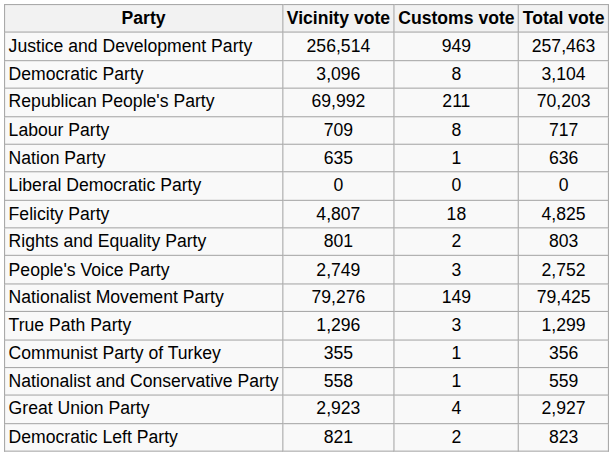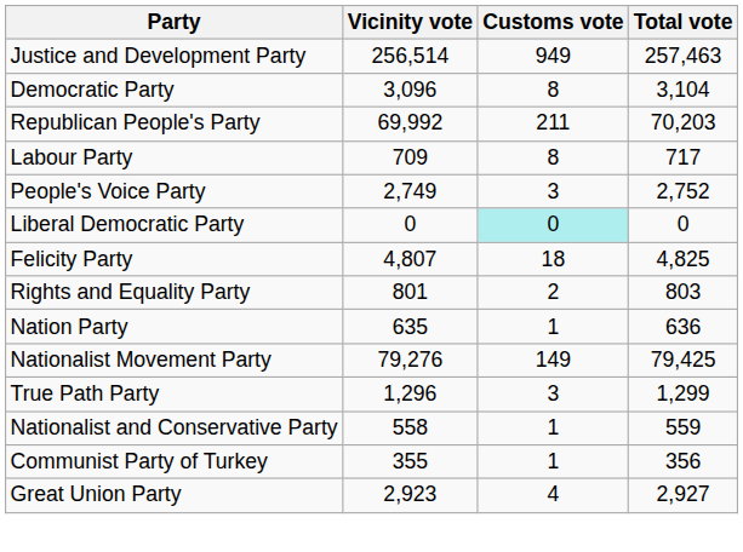 <table class="wikitable sortable">
 <tr>
 <th style="text-align:center;">Party</th>
 <th style="text-align:center;">Vicinity vote</th>
 <th style="text-align:center;">Customs vote</th>
 <th style="text-align:center;">Total vote</th>
 </tr>
 <tr>
 <td>Justice and Development Party</td>
 <td style="text-align:center;">256,514</td>
 <td style="text-align:center;">949</td>
 <td style="text-align:center;">257,463</td>
 </tr>
 <tr>
 <td>Democratic Party</td>
 <td style="text-align:center;">3,096</td>
 <td style="text-align:center;">8</td>
 <td style="text-align:center;">3,104</td>
 </tr>
 <tr>
 <td>Republican People's Party</td>
 <td style="text-align:center;">69,992</td>
 <td style="text-align:center;">211</td>
 <td style="text-align:center;">70,203</td>
 </tr>
 <tr>
 <td>Labour Party</td>
 <td style="text-align:center;">709</td>
 <td style="text-align:center;">8</td>
 <td style="text-align:center;">717</td>
 </tr>
 <tr>
-<td>Nation Party</td>
-<td style="text-align:center;">635</td>
-<td style="text-align:center;">1</td>
-<td style="text-align:center;">636</td>
+<td>People's Voice Party</td>
+<td style="text-align:center;">2,749</td>
+<td style="text-align:center;">3</td>
+<td style="text-align:center;">2,752</td>
 </tr>
 <tr>
 <td>Liberal Democratic Party</td>
 <td style="text-align:center;">0</td>
-<td style="text-align:center;">0</td>
+<td style="background: paleturquoise; text-align:center;">0</td>
 <td style="text-align:center;">0</td>
 </tr>
 <tr>
 <td>Felicity Party</td>
 <td style="text-align:center;">4,807</td>
 <td style="text-align:center;">18</td>
 <td style="text-align:center;">4,825</td>
 </tr>
 <tr>
 <td>Rights and Equality Party</td>
 <td style="text-align:center;">801</td>
 <td style="text-align:center;">2</td>
 <td style="text-align:center;">803</td>
 </tr>
 <tr>
-<td>People's Voice Party</td>
-<td style="text-align:center;">2,749</td>
-<td style="text-align:center;">3</td>
-<td style="text-align:center;">2,752</td>
+<td>Nation Party</td>
+<td style="text-align:center;">635</td>
+<td style="text-align:center;">1</td>
+<td style="text-align:center;">636</td>
 </tr>
 <tr>
 <td>Nationalist Movement Party</td>
 <td style="text-align:center;">79,276</td>
 <td style="text-align:center;">149</td>
 <td style="text-align:center;">79,425</td>
 </tr>
 <tr>
 <td>True Path Party</td>
 <td style="text-align:center;">1,296</td>
 <td style="text-align:center;">3</td>
 <td style="text-align:center;">1,299</td>
 </tr>
 <tr>
+<td>Nationalist and Conservative Party</td>
+<td style="text-align:center;">558</td>
+<td style="text-align:center;">1</td>
+<td style="text-align:center;">559</td>
+</tr>
+<tr>
 <td>Communist Party of Turkey</td>
 <td style="text-align:center;">355</td>
 <td style="text-align:center;">1</td>
 <td style="text-align:center;">356</td>
-</tr>
-<tr>
-<td>Nationalist and Conservative Party</td>
-<td style="text-align:center;">558</td>
-<td style="text-align:center;">1</td>
-<td style="text-align:center;">559</td>
 </tr>
 <tr>
 <td>Great Union Party</td>
 <td style="text-align:center;">2,923</td>
 <td style="text-align:center;">4</td>
 <td style="text-align:center;">2,927</td>
 </tr>
-<tr>
-<td>Democratic Left Party</td>
-<td style="text-align:center;">821</td>
-<td style="text-align:center;">2</td>
-<td style="text-align:center;">823</td>
-</tr>
 </table>
